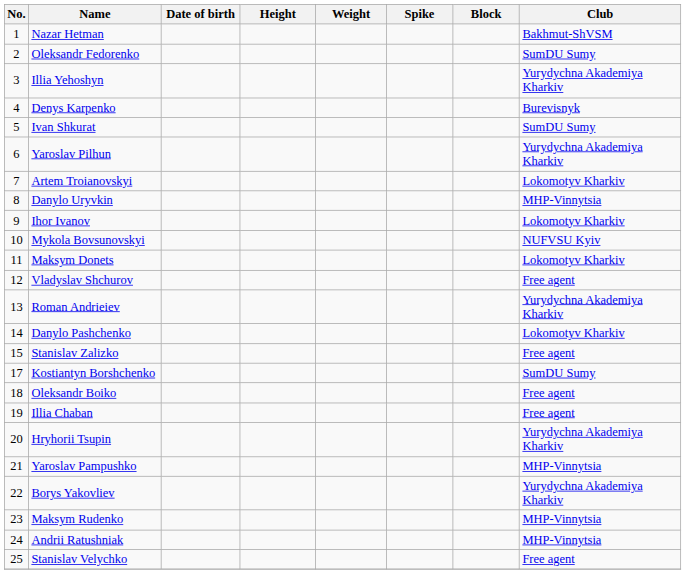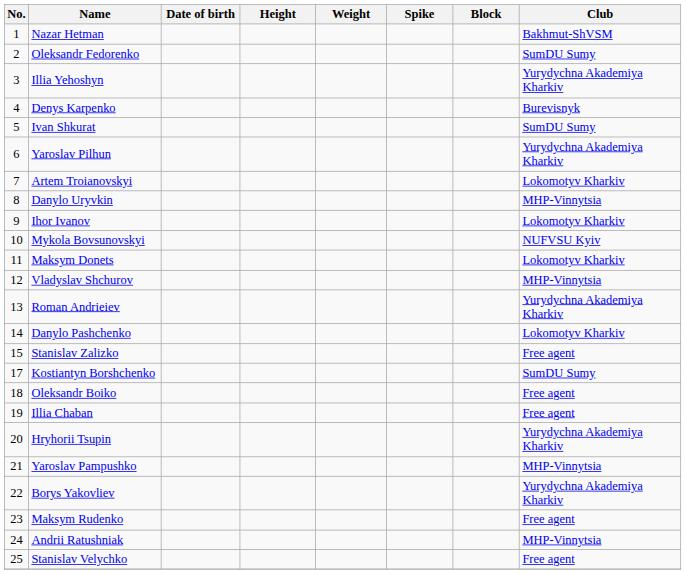 <table class="wikitable sortable" style="font-size:100%; text-align:center;">
 <tr>
 <th>No.</th>
 <th style="width:14em">Name</th>
 <th style="width:9em">Date of birth</th>
 <th style="width:8em">Height</th>
 <th style="width:7em">Weight</th>
 <th style="width:7em">Spike</th>
 <th style="width:7em">Block</th>
 <th style="width:19em">Club</th>
 </tr>
 <tr>
 <td>1</td>
 <td align=left><a href='#'>Nazar Hetman</a></td>
 <td align=right></td>
 <td></td>
 <td></td>
 <td></td>
 <td></td>
 <td align=left> <a href='#'>Bakhmut-ShVSM</a></td>
 </tr>
 <tr>
 <td>2</td>
 <td align=left><a href='#'>Oleksandr Fedorenko</a></td>
 <td align=right></td>
 <td></td>
 <td></td>
 <td></td>
 <td></td>
 <td align=left> <a href='#'>SumDU Sumy</a></td>
 </tr>
 <tr>
 <td>3</td>
 <td align=left><a href='#'>Illia Yehoshyn</a></td>
 <td align=right></td>
 <td></td>
 <td></td>
 <td></td>
 <td></td>
 <td align=left> <a href='#'>Yurydychna Akademiya Kharkiv</a></td>
 </tr>
 <tr>
 <td>4</td>
 <td align=left><a href='#'>Denys Karpenko</a></td>
 <td align=right></td>
 <td></td>
 <td></td>
 <td></td>
 <td></td>
 <td align=left> <a href='#'>Burevisnyk</a></td>
 </tr>
 <tr>
 <td>5</td>
 <td align=left><a href='#'>Ivan Shkurat</a></td>
 <td align=right></td>
 <td></td>
 <td></td>
 <td></td>
 <td></td>
 <td align=left> <a href='#'>SumDU Sumy</a></td>
 </tr>
 <tr>
 <td>6</td>
 <td align=left><a href='#'>Yaroslav Pilhun</a></td>
 <td align=right></td>
 <td></td>
 <td></td>
 <td></td>
 <td></td>
 <td align=left> <a href='#'>Yurydychna Akademiya Kharkiv</a></td>
 </tr>
 <tr>
 <td>7</td>
 <td align=left><a href='#'>Artem Troianovskyi</a></td>
 <td align=right></td>
 <td></td>
 <td></td>
 <td></td>
 <td></td>
 <td align=left> <a href='#'>Lokomotyv Kharkiv</a></td>
 </tr>
 <tr>
 <td>8</td>
 <td align=left><a href='#'>Danylo Uryvkin</a></td>
 <td align=right></td>
 <td></td>
 <td></td>
 <td></td>
 <td></td>
 <td align=left> <a href='#'>MHP-Vinnytsia</a></td>
 </tr>
 <tr>
 <td>9</td>
 <td align=left><a href='#'>Ihor Ivanov</a></td>
 <td align=right></td>
 <td></td>
 <td></td>
 <td></td>
 <td></td>
 <td align=left> <a href='#'>Lokomotyv Kharkiv</a></td>
 </tr>
 <tr>
 <td>10</td>
 <td align=left><a href='#'>Mykola Bovsunovskyi</a></td>
 <td align=right></td>
 <td></td>
 <td></td>
 <td></td>
 <td></td>
 <td align=left> <a href='#'>NUFVSU Kyiv</a></td>
 </tr>
 <tr>
 <td>11</td>
 <td align=left><a href='#'>Maksym Donets</a></td>
 <td align=right></td>
 <td></td>
 <td></td>
 <td></td>
 <td></td>
 <td align=left> <a href='#'>Lokomotyv Kharkiv</a></td>
 </tr>
 <tr>
 <td>12</td>
 <td align=left><a href='#'>Vladyslav Shchurov</a></td>
 <td align=right></td>
 <td></td>
 <td></td>
 <td></td>
 <td></td>
-<td align=left> <a href='#'>Free agent</a></td>
+<td align=left> <a href='#'>MHP-Vinnytsia</a></td>
 </tr>
 <tr>
 <td>13</td>
 <td align=left><a href='#'>Roman Andrieiev</a></td>
 <td align=right></td>
 <td></td>
 <td></td>
 <td></td>
 <td></td>
 <td align=left> <a href='#'>Yurydychna Akademiya Kharkiv</a></td>
 </tr>
 <tr>
 <td>14</td>
 <td align=left><a href='#'>Danylo Pashchenko</a></td>
 <td align=right></td>
 <td></td>
 <td></td>
 <td></td>
 <td></td>
 <td align=left> <a href='#'>Lokomotyv Kharkiv</a></td>
 </tr>
 <tr>
 <td>15</td>
 <td align=left><a href='#'>Stanislav Zalizko</a></td>
 <td align=right></td>
 <td></td>
 <td></td>
 <td></td>
 <td></td>
 <td align=left> <a href='#'>Free agent</a></td>
 </tr>
 <tr>
 <td>17</td>
 <td align=left><a href='#'>Kostiantyn Borshchenko</a></td>
 <td align=right></td>
 <td></td>
 <td></td>
 <td></td>
 <td></td>
 <td align=left> <a href='#'>SumDU Sumy</a></td>
 </tr>
 <tr>
 <td>18</td>
 <td align=left><a href='#'>Oleksandr Boiko</a></td>
 <td align=right></td>
 <td></td>
 <td></td>
 <td></td>
 <td></td>
 <td align=left> <a href='#'>Free agent</a></td>
 </tr>
 <tr>
 <td>19</td>
 <td align=left><a href='#'>Illia Chaban</a></td>
 <td align=right></td>
 <td></td>
 <td></td>
 <td></td>
 <td></td>
 <td align=left> <a href='#'>Free agent</a></td>
 </tr>
 <tr>
 <td>20</td>
 <td align=left><a href='#'>Hryhorii Tsupin</a></td>
 <td align=right></td>
 <td></td>
 <td></td>
 <td></td>
 <td></td>
 <td align=left> <a href='#'>Yurydychna Akademiya Kharkiv</a></td>
 </tr>
 <tr>
 <td>21</td>
 <td align=left><a href='#'>Yaroslav Pampushko</a></td>
 <td align=right></td>
 <td></td>
 <td></td>
 <td></td>
 <td></td>
 <td align=left> <a href='#'>MHP-Vinnytsia</a></td>
 </tr>
 <tr>
 <td>22</td>
 <td align=left><a href='#'>Borys Yakovliev</a></td>
 <td align=right></td>
 <td></td>
 <td></td>
 <td></td>
 <td></td>
 <td align=left> <a href='#'>Yurydychna Akademiya Kharkiv</a></td>
 </tr>
 <tr>
 <td>23</td>
 <td align=left><a href='#'>Maksym Rudenko</a></td>
 <td align=right></td>
 <td></td>
 <td></td>
 <td></td>
 <td></td>
-<td align=left> <a href='#'>MHP-Vinnytsia</a></td>
+<td align=left> <a href='#'>Free agent</a></td>
 </tr>
 <tr>
 <td>24</td>
 <td align=left><a href='#'>Andrii Ratushniak</a></td>
 <td align=right></td>
 <td></td>
 <td></td>
 <td></td>
 <td></td>
 <td align=left> <a href='#'>MHP-Vinnytsia</a></td>
 </tr>
 <tr>
 <td>25</td>
 <td align=left><a href='#'>Stanislav Velychko</a></td>
 <td align=right></td>
 <td></td>
 <td></td>
 <td></td>
 <td></td>
 <td align=left> <a href='#'>Free agent</a></td>
 </tr>
 <tr>
 </tr>
 </table>
